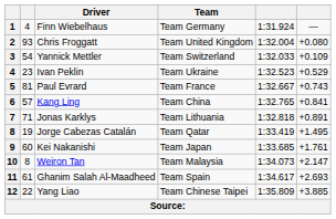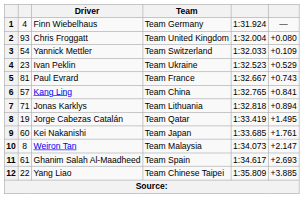 <table class="wikitable" style="font-size:85%;">
 <tr>
 <th scope="col"></th>
 <th scope="col"></th>
 <th scope="col">Driver</th>
 <th scope="col">Team</th>
 <th scope="col"></th>
 <th scope="col"></th>
 </tr>
 <tr>
 <th>1</th>
 <td align="middle">4</td>
 <td>Finn Wiebelhaus</td>
 <td> Team Germany</td>
 <td>1:31.924</td>
 <td align="middle">—</td>
 </tr>
 <tr>
 <th>2</th>
 <td align="middle">93</td>
 <td>Chris Froggatt</td>
 <td> Team United Kingdom</td>
 <td>1:32.004</td>
 <td>+0.080</td>
 </tr>
 <tr>
 <th>3</th>
 <td align="middle">54</td>
 <td>Yannick Mettler</td>
 <td> Team Switzerland</td>
 <td>1:32.033</td>
 <td>+0.109</td>
 </tr>
 <tr>
 <th>4</th>
 <td align="middle">23</td>
 <td>Ivan Peklin</td>
 <td> Team Ukraine</td>
 <td>1:32.523</td>
 <td>+0.529</td>
 </tr>
 <tr>
 <th>5</th>
 <td align="middle">81</td>
 <td>Paul Evrard</td>
 <td> Team France</td>
 <td>1:32.667</td>
 <td>+0.743</td>
 </tr>
 <tr>
 <th>6</th>
 <td align="middle">57</td>
 <td><a href='#'>Kang Ling</a></td>
 <td> Team China</td>
 <td>1:32.765</td>
 <td>+0.841</td>
 </tr>
 <tr>
 <th>7</th>
 <td align="middle">71</td>
 <td>Jonas Karklys</td>
 <td> Team Lithuania</td>
 <td>1:32.818</td>
-<td>+0.891</td>
+<td>+0.894</td>
 </tr>
 <tr>
 <th>8</th>
 <td align="middle">19</td>
 <td>Jorge Cabezas Catalán</td>
 <td> Team Qatar</td>
 <td>1:33.419</td>
 <td>+1.495</td>
 </tr>
 <tr>
 <th>9</th>
 <td align="middle">60</td>
 <td>Kei Nakanishi</td>
 <td> Team Japan</td>
 <td>1:33.685</td>
 <td>+1.761</td>
 </tr>
 <tr>
 <th>10</th>
 <td align="middle">8</td>
 <td><a href='#'>Weiron Tan</a></td>
 <td> Team Malaysia</td>
 <td>1:34.073</td>
 <td>+2.147</td>
 </tr>
 <tr>
 <th>11</th>
 <td align="middle">61</td>
 <td>Ghanim Salah Al-Maadheed</td>
 <td> Team Spain</td>
 <td>1:34.617</td>
 <td>+2.693</td>
 </tr>
 <tr>
 <th>12</th>
 <td align="middle">22</td>
 <td>Yang Liao</td>
 <td> Team Chinese Taipei</td>
 <td>1:35.809</td>
 <td>+3.885</td>
 </tr>
 <tr>
 <th colspan="6">Source:</th>
 </tr>
 </table>
